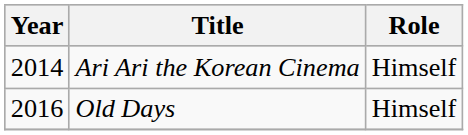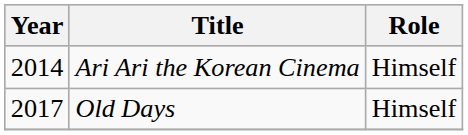 <table class="wikitable sortable plainrowheaders" style="clear:none; font-size:100%; padding:0 auto">
 <tr>
 <th rowspan="2" scope="col">Year</th>
 <th rowspan="2" scope="col">Title</th>
 <th rowspan="2" scope="col">Role</th>
 </tr>
 <tr>
 </tr>
 <tr>
 <td>2014</td>
 <td><em>Ari Ari the Korean Cinema</em></td>
 <td>Himself</td>
 </tr>
 <tr>
-<td>2016</td>
+<td>2017</td>
 <td><em>Old Days</em></td>
 <td>Himself</td>
 </tr>
 <tr>
 </tr>
 </table>
